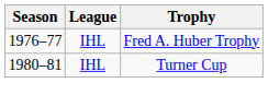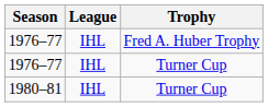 <table class="wikitable" style="text-align:center;">
 <tr>
 <th>Season</th>
 <th>League</th>
 <th>Trophy</th>
 </tr>
 <tr>
 <td>1976–77</td>
 <td><a href='#'>IHL</a></td>
 <td><a href='#'>Fred A. Huber Trophy</a></td>
 </tr>
 <tr>
+<td>1976–77</td>
+<td><a href='#'>IHL</a></td>
+<td><a href='#'>Turner Cup</a></td>
+</tr>
+<tr>
 <td>1980–81</td>
 <td><a href='#'>IHL</a></td>
 <td><a href='#'>Turner Cup</a></td>
 </tr>
 </table>
